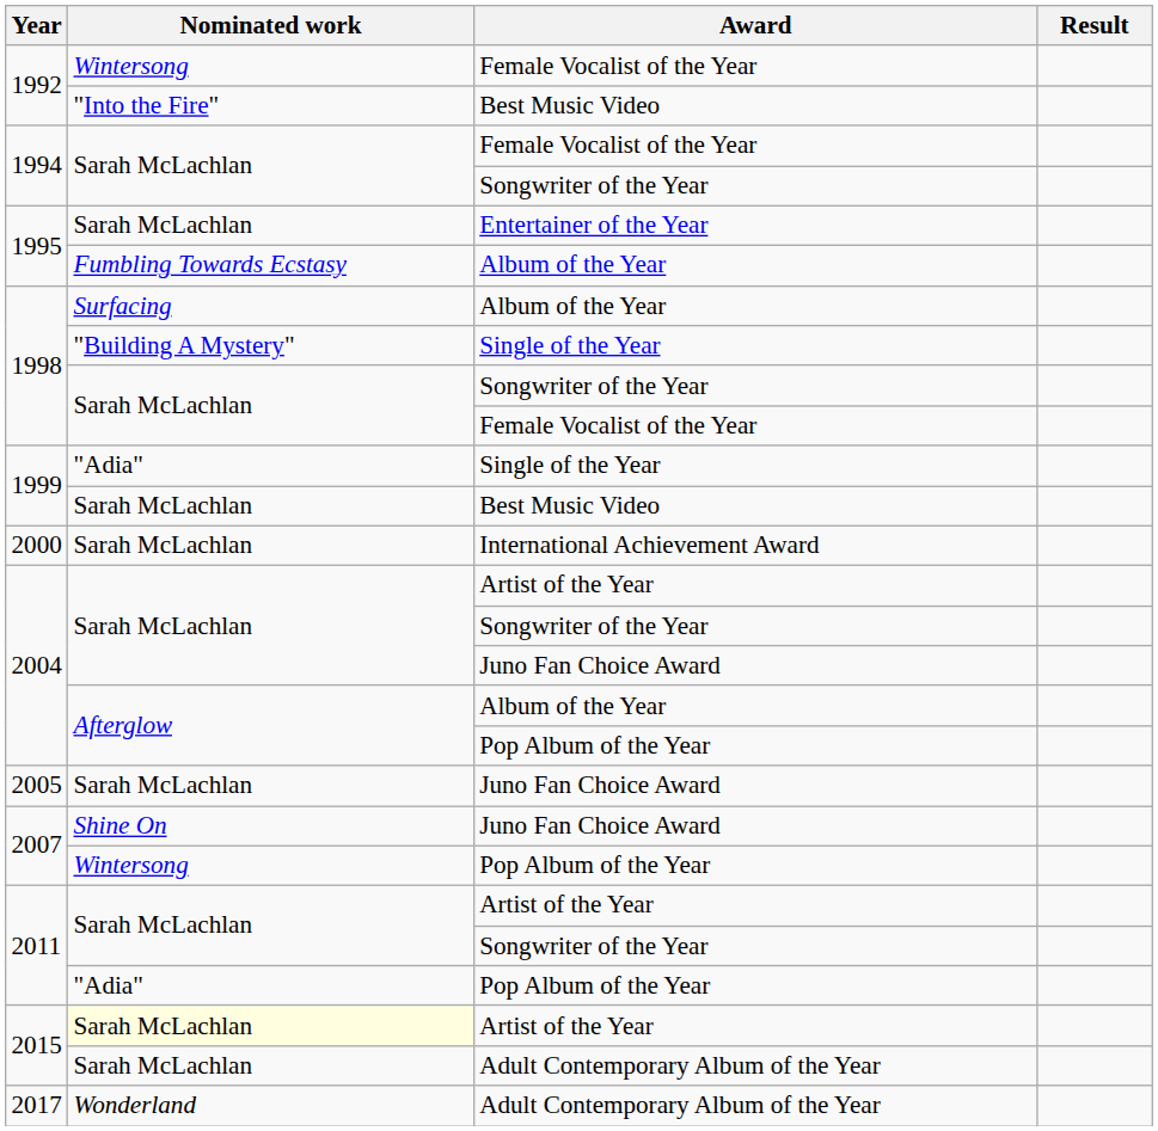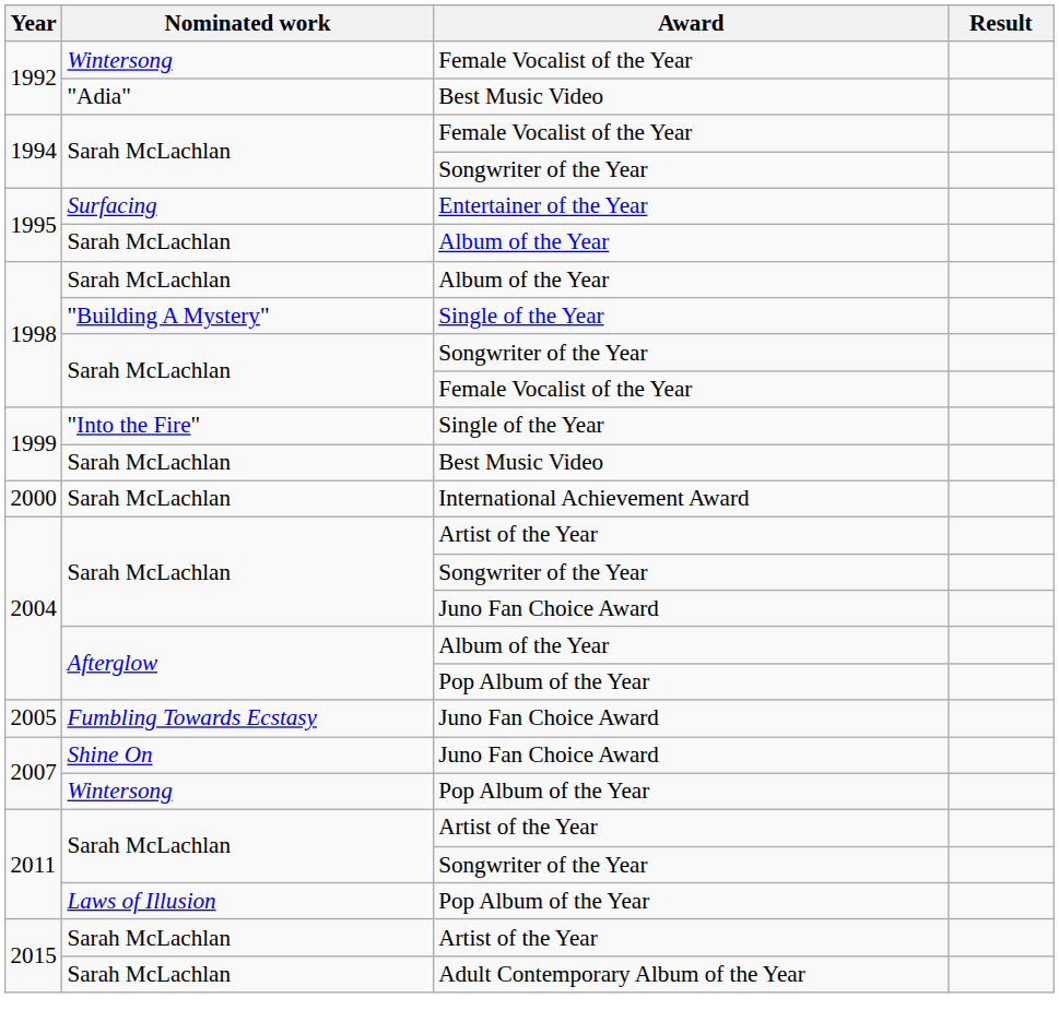 <table class="wikitable">
 <tr>
 <th>Year</th>
 <th width="250">Nominated work</th>
 <th width="350">Award</th>
 <th width="65">Result</th>
 </tr>
 <tr>
 <td rowspan=2>1992</td>
 <td><em><a href='#'>Wintersong</a></em></td>
 <td>Female Vocalist of the Year</td>
 <td></td>
 </tr>
 <tr>
-<td>"<a href='#'>Into the Fire</a>"</td>
+<td>"Adia"</td>
 <td>Best Music Video</td>
 <td></td>
 </tr>
 <tr>
 <td rowspan=2>1994</td>
 <td rowspan=2>Sarah McLachlan</td>
 <td>Female Vocalist of the Year</td>
 <td></td>
 </tr>
 <tr>
 <td>Songwriter of the Year</td>
 <td></td>
 </tr>
 <tr>
 <td rowspan=2>1995</td>
-<td>Sarah McLachlan</td>
+<td><em><a href='#'>Surfacing</a></em></td>
 <td><a href='#'>Entertainer of the Year</a></td>
 <td></td>
 </tr>
 <tr>
-<td><em><a href='#'>Fumbling Towards Ecstasy</a></em></td>
+<td>Sarah McLachlan</td>
 <td><a href='#'>Album of the Year</a></td>
 <td></td>
 </tr>
 <tr>
 <td rowspan=4>1998</td>
-<td><em><a href='#'>Surfacing</a></em></td>
+<td>Sarah McLachlan</td>
 <td>Album of the Year</td>
 <td></td>
 </tr>
 <tr>
 <td>"<a href='#'>Building A Mystery</a>"</td>
 <td><a href='#'>Single of the Year</a></td>
 <td></td>
 </tr>
 <tr>
 <td rowspan=2>Sarah McLachlan</td>
 <td>Songwriter of the Year</td>
 <td></td>
 </tr>
 <tr>
 <td>Female Vocalist of the Year</td>
 <td></td>
 </tr>
 <tr>
 <td rowspan=2>1999</td>
-<td>"Adia"</td>
+<td>"<a href='#'>Into the Fire</a>"</td>
 <td>Single of the Year</td>
 <td></td>
 </tr>
 <tr>
 <td>Sarah McLachlan</td>
 <td>Best Music Video</td>
 <td></td>
 </tr>
 <tr>
 <td>2000</td>
 <td>Sarah McLachlan</td>
 <td>International Achievement Award</td>
 <td></td>
 </tr>
 <tr>
 <td rowspan=5>2004</td>
 <td rowspan=3>Sarah McLachlan</td>
 <td>Artist of the Year</td>
 <td></td>
 </tr>
 <tr>
 <td>Songwriter of the Year</td>
 <td></td>
 </tr>
 <tr>
 <td>Juno Fan Choice Award</td>
 <td></td>
 </tr>
 <tr>
 <td rowspan=2><em><a href='#'>Afterglow</a></em></td>
 <td>Album of the Year</td>
 <td></td>
 </tr>
 <tr>
 <td>Pop Album of the Year</td>
 <td></td>
 </tr>
 <tr>
 <td>2005</td>
-<td>Sarah McLachlan</td>
+<td><em><a href='#'>Fumbling Towards Ecstasy</a></em></td>
 <td>Juno Fan Choice Award</td>
 <td></td>
 </tr>
 <tr>
 <td rowspan=2>2007</td>
 <td><em><a href='#'>Shine On</a></em></td>
 <td>Juno Fan Choice Award</td>
 <td></td>
 </tr>
 <tr>
 <td><em><a href='#'>Wintersong</a></em></td>
 <td>Pop Album of the Year</td>
 <td></td>
 </tr>
 <tr>
 <td rowspan=3>2011</td>
 <td rowspan=2>Sarah McLachlan</td>
 <td>Artist of the Year</td>
 <td></td>
 </tr>
 <tr>
 <td>Songwriter of the Year</td>
 <td></td>
 </tr>
 <tr>
-<td>"Adia"</td>
+<td><em><a href='#'>Laws of Illusion</a></em></td>
 <td>Pop Album of the Year</td>
 <td></td>
 </tr>
 <tr>
 <td rowspan=2>2015</td>
-<td style="background: lightyellow;">Sarah McLachlan</td>
+<td>Sarah McLachlan</td>
 <td>Artist of the Year</td>
 <td></td>
 </tr>
 <tr>
 <td>Sarah McLachlan</td>
 <td>Adult Contemporary Album of the Year</td>
 <td></td>
 </tr>
-<tr>
-<td>2017</td>
-<td><em>Wonderland</em></td>
-<td>Adult Contemporary Album of the Year</td>
-<td></td>
-</tr>
 </table>
